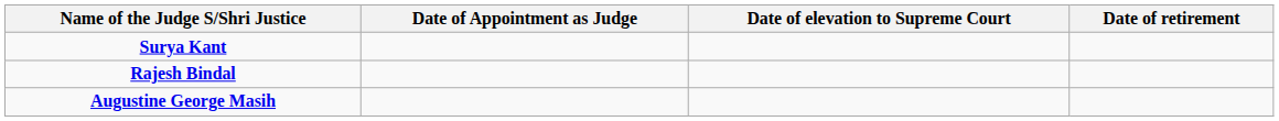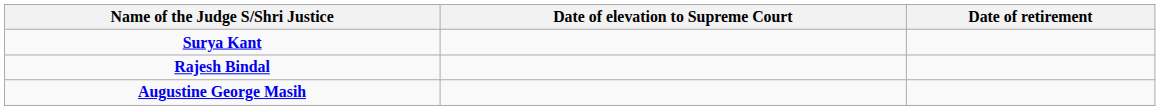 <table class="wikitable sortable static-row-numbers static-row-header" style="text-align:center" width="92%">
 <tr>
 <th>Name of the Judge S/Shri Justice</th>
-<th>Date of Appointment as Judge</th>
 <th>Date of elevation to Supreme Court</th>
 <th>Date of retirement</th>
 </tr>
 <tr>
 <td><a href='#'><strong>Surya Kant</strong></a></td>
 <td></td>
 <td></td>
-<td></td>
 </tr>
 <tr>
 <td><strong><a href='#'>Rajesh Bindal</a></strong></td>
-<td></td>
 <td></td>
 <td></td>
 </tr>
 <tr>
 <td><strong><a href='#'>Augustine George Masih</a></strong></td>
 <td></td>
 <td></td>
-<td></td>
 </tr>
 </table>
